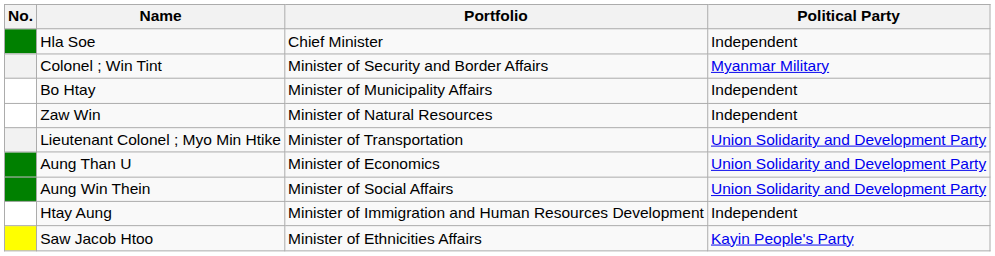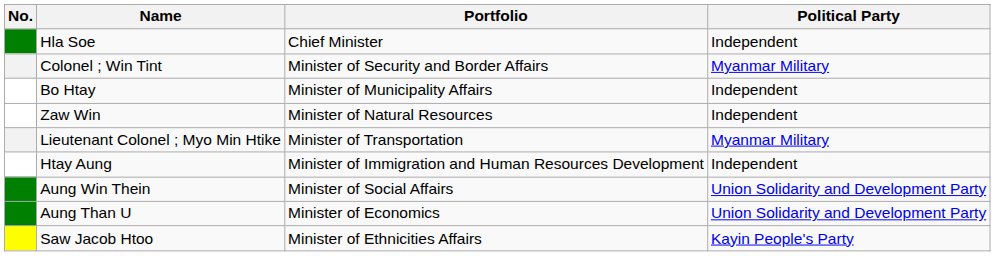 <table class="wikitable">
 <tr>
 <th>No.</th>
 <th>Name</th>
 <th>Portfolio</th>
 <th>Political Party</th>
 </tr>
 <tr>
 <th style="background:Green;"></th>
 <td>Hla Soe</td>
 <td>Chief Minister</td>
 <td>Independent</td>
 </tr>
 <tr>
 <th> </th>
 <td>Colonel ; Win Tint</td>
 <td>Minister of Security and Border Affairs</td>
 <td><a href='#'>Myanmar Military</a></td>
 </tr>
 <tr>
 <th style="background:White;"></th>
 <td>Bo Htay</td>
 <td>Minister of Municipality Affairs</td>
 <td>Independent</td>
 </tr>
 <tr>
 <th style="background:White;"></th>
 <td>Zaw Win</td>
 <td>Minister of Natural Resources</td>
 <td>Independent</td>
 </tr>
 <tr>
 <th> </th>
 <td>Lieutenant Colonel ; Myo Min Htike</td>
 <td>Minister of Transportation</td>
+<td><a href='#'>Myanmar Military</a></td>
+</tr>
+<tr>
+<th style="background:White;"></th>
+<td>Htay Aung</td>
+<td>Minister of Immigration and Human Resources Development</td>
+<td>Independent</td>
+</tr>
+<tr>
+<th style="background:Green;"></th>
+<td>Aung Win Thein</td>
+<td>Minister of Social Affairs</td>
 <td><a href='#'>Union Solidarity and Development Party</a></td>
 </tr>
 <tr>
 <th style="background:Green;"></th>
 <td>Aung Than U</td>
 <td>Minister of Economics</td>
 <td><a href='#'>Union Solidarity and Development Party</a></td>
 </tr>
 <tr>
-<th style="background:Green;"></th>
-<td>Aung Win Thein</td>
-<td>Minister of Social Affairs</td>
-<td><a href='#'>Union Solidarity and Development Party</a></td>
-</tr>
-<tr>
-<th style="background:White;"></th>
-<td>Htay Aung</td>
-<td>Minister of Immigration and Human Resources Development</td>
-<td>Independent</td>
-</tr>
-<tr>
 <th style="background:Yellow;"></th>
 <td>Saw Jacob Htoo</td>
 <td>Minister of Ethnicities Affairs</td>
 <td><a href='#'>Kayin People's Party</a></td>
 </tr>
 </table>
